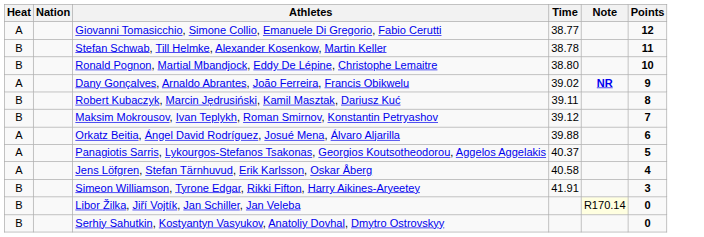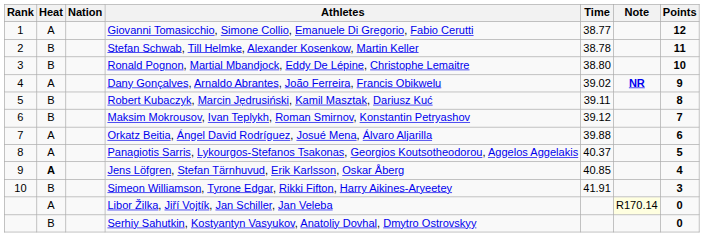 <table class="wikitable sortable" style="text-align:center">
 <tr>
+<th>Rank</th>
 <th>Heat</th>
 <th>Nation</th>
 <th>Athletes</th>
 <th>Time</th>
 <th>Note</th>
 <th>Points</th>
 </tr>
 <tr>
+<td>1</td>
 <td>A</td>
 <td align=left></td>
 <td align=left><a href='#'>Giovanni Tomasicchio</a>, <a href='#'>Simone Collio</a>, <a href='#'>Emanuele Di Gregorio</a>, <a href='#'>Fabio Cerutti</a></td>
 <td>38.77</td>
 <td></td>
 <td><strong>12</strong></td>
 </tr>
 <tr>
+<td>2</td>
 <td>B</td>
 <td align=left></td>
 <td align=left><a href='#'>Stefan Schwab</a>, <a href='#'>Till Helmke</a>, <a href='#'>Alexander Kosenkow</a>, <a href='#'>Martin Keller</a></td>
 <td>38.78</td>
 <td></td>
 <td><strong>11</strong></td>
 </tr>
 <tr>
+<td>3</td>
 <td>B</td>
 <td align=left></td>
 <td align=left><a href='#'>Ronald Pognon</a>, <a href='#'>Martial Mbandjock</a>, <a href='#'>Eddy De Lépine</a>, <a href='#'>Christophe Lemaitre</a></td>
 <td>38.80</td>
 <td></td>
 <td><strong>10</strong></td>
 </tr>
 <tr>
+<td>4</td>
 <td>A</td>
 <td align=left></td>
 <td align=left><a href='#'>Dany Gonçalves</a>, <a href='#'>Arnaldo Abrantes</a>, <a href='#'>João Ferreira</a>, <a href='#'>Francis Obikwelu</a></td>
 <td>39.02</td>
 <td><strong><a href='#'>NR</a></strong></td>
 <td><strong>9</strong></td>
 </tr>
 <tr>
+<td>5</td>
 <td>B</td>
 <td align=left></td>
 <td align=left><a href='#'>Robert Kubaczyk</a>, <a href='#'>Marcin Jędrusiński</a>, <a href='#'>Kamil Masztak</a>, <a href='#'>Dariusz Kuć</a></td>
 <td>39.11</td>
 <td></td>
 <td><strong>8</strong></td>
 </tr>
 <tr>
+<td>6</td>
 <td>B</td>
 <td align=left></td>
 <td align=left><a href='#'>Maksim Mokrousov</a>, <a href='#'>Ivan Teplykh</a>, <a href='#'>Roman Smirnov</a>, <a href='#'>Konstantin Petryashov</a></td>
 <td>39.12</td>
 <td></td>
 <td><strong>7</strong></td>
 </tr>
 <tr>
+<td>7</td>
 <td>A</td>
 <td align=left></td>
 <td align=left><a href='#'>Orkatz Beitia</a>, <a href='#'>Ángel David Rodríguez</a>, <a href='#'>Josué Mena</a>, <a href='#'>Álvaro Aljarilla</a></td>
 <td>39.88</td>
 <td></td>
 <td><strong>6</strong></td>
 </tr>
 <tr>
+<td>8</td>
 <td>A</td>
 <td align=left></td>
 <td align=left><a href='#'>Panagiotis Sarris</a>, <a href='#'>Lykourgos-Stefanos Tsakonas</a>, <a href='#'>Georgios Koutsotheodorou</a>, <a href='#'>Aggelos Aggelakis</a></td>
 <td>40.37</td>
 <td></td>
 <td><strong>5</strong></td>
 </tr>
 <tr>
-<td>A</td>
+<td>9</td>
+<td><strong>A</strong></td>
 <td align=left></td>
 <td align=left><a href='#'>Jens Löfgren</a>, <a href='#'>Stefan Tärnhuvud</a>, <a href='#'>Erik Karlsson</a>, <a href='#'>Oskar Åberg</a></td>
-<td>40.58</td>
+<td>40.85</td>
 <td></td>
 <td><strong>4</strong></td>
 </tr>
 <tr>
+<td>10</td>
 <td>B</td>
 <td align=left></td>
 <td align=left><a href='#'>Simeon Williamson</a>, <a href='#'>Tyrone Edgar</a>, <a href='#'>Rikki Fifton</a>, <a href='#'>Harry Aikines-Aryeetey</a></td>
 <td>41.91</td>
 <td></td>
 <td><strong>3</strong></td>
 </tr>
 <tr>
-<td>B</td>
+<td></td>
+<td>A</td>
 <td align=left></td>
 <td align=left><a href='#'>Libor Žilka</a>, <a href='#'>Jiří Vojtík</a>, <a href='#'>Jan Schiller</a>, <a href='#'>Jan Veleba</a></td>
 <td></td>
 <td style="background: lightyellow;">R170.14</td>
 <td><strong>0</strong></td>
 </tr>
 <tr>
+<td></td>
 <td>B</td>
 <td align=left></td>
 <td align=left><a href='#'>Serhiy Sahutkin</a>, <a href='#'>Kostyantyn Vasyukov</a>, <a href='#'>Anatoliy Dovhal</a>, <a href='#'>Dmytro Ostrovskyy</a></td>
 <td></td>
 <td></td>
 <td><strong>0</strong></td>
 </tr>
 </table>
